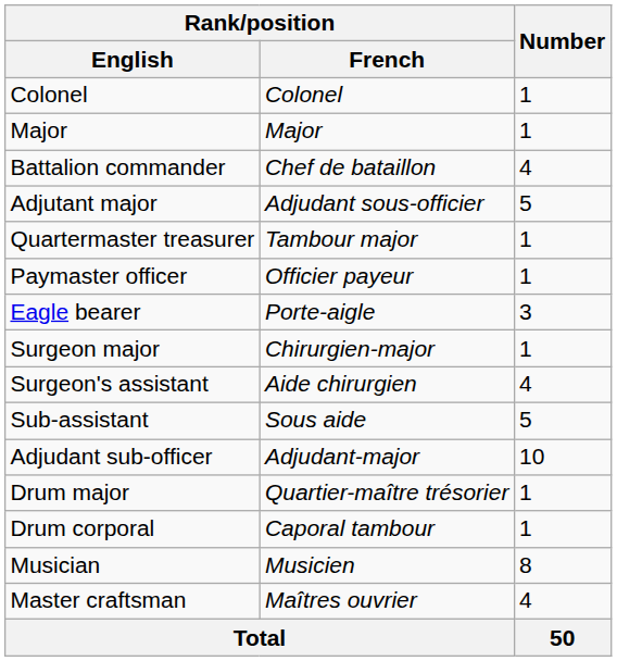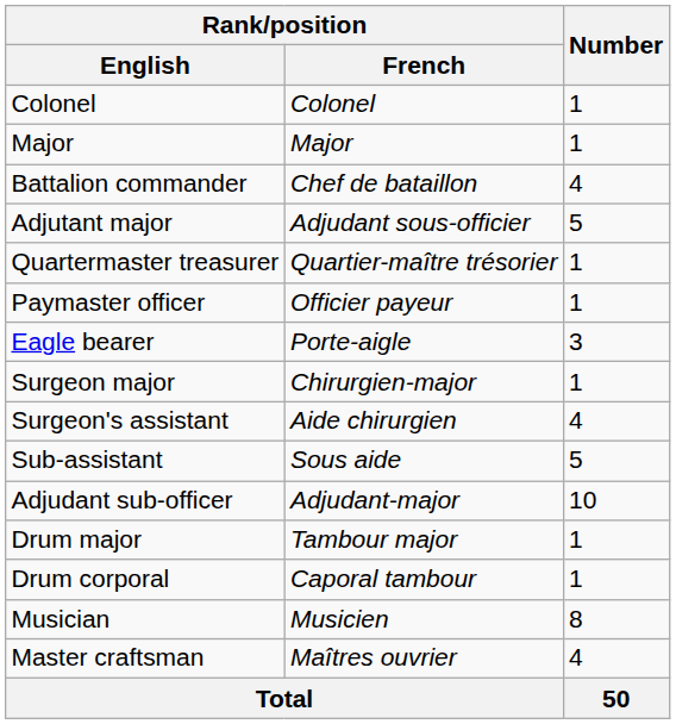 <table class="wikitable">
 <tr>
 <th colspan="2">Rank/position</th>
 <th rowspan="2">Number</th>
 </tr>
 <tr>
 <th>English</th>
 <th>French</th>
 </tr>
 <tr>
 <td>Colonel</td>
 <td><em>Colonel</em></td>
 <td>1</td>
 </tr>
 <tr>
 <td>Major</td>
 <td><em>Major</em></td>
 <td>1</td>
 </tr>
 <tr>
 <td>Battalion commander</td>
 <td><em>Chef de bataillon</em></td>
 <td>4</td>
 </tr>
 <tr>
 <td>Adjutant major</td>
 <td><em>Adjudant sous-officier</em></td>
 <td>5</td>
 </tr>
 <tr>
 <td>Quartermaster treasurer</td>
-<td><em>Tambour major</em></td>
+<td><em>Quartier-maître trésorier</em></td>
 <td>1</td>
 </tr>
 <tr>
 <td>Paymaster officer</td>
 <td><em>Officier payeur</em></td>
 <td>1</td>
 </tr>
 <tr>
 <td><a href='#'>Eagle</a> bearer</td>
 <td><em>Porte-aigle</em></td>
 <td>3</td>
 </tr>
 <tr>
 <td>Surgeon major</td>
 <td><em>Chirurgien-major</em></td>
 <td>1</td>
 </tr>
 <tr>
 <td>Surgeon's assistant</td>
 <td><em>Aide chirurgien</em></td>
 <td>4</td>
 </tr>
 <tr>
 <td>Sub-assistant</td>
 <td><em>Sous aide</em></td>
 <td>5</td>
 </tr>
 <tr>
 <td>Adjudant sub-officer</td>
 <td><em>Adjudant-major</em></td>
 <td>10</td>
 </tr>
 <tr>
 <td>Drum major</td>
-<td><em>Quartier-maître trésorier</em></td>
+<td><em>Tambour major</em></td>
 <td>1</td>
 </tr>
 <tr>
 <td>Drum corporal</td>
 <td><em>Caporal tambour</em></td>
 <td>1</td>
 </tr>
 <tr>
 <td>Musician</td>
 <td><em>Musicien</em></td>
 <td>8</td>
 </tr>
 <tr>
 <td>Master craftsman</td>
 <td><em>Maîtres ouvrier</em></td>
 <td>4</td>
 </tr>
 <tr>
 <th colspan="2">Total</th>
 <th>50</th>
 </tr>
 </table>
